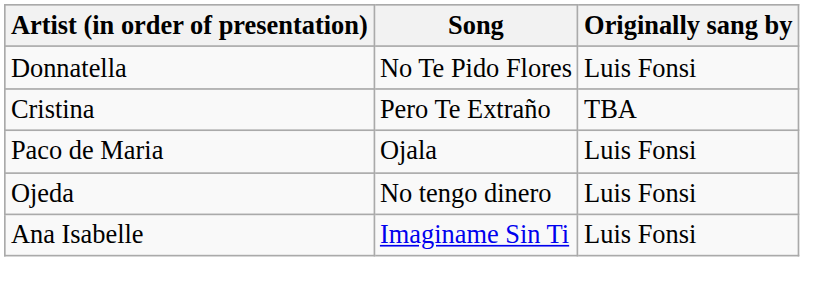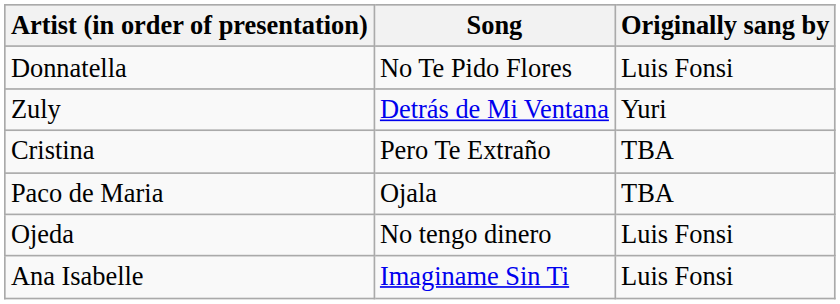 <table class="wikitable sortable">
 <tr>
 <th>Artist (in order of presentation)</th>
 <th>Song</th>
 <th>Originally sang by</th>
 </tr>
 <tr>
 <td>Donnatella</td>
 <td>No Te Pido Flores</td>
 <td>Luis Fonsi</td>
 </tr>
 <tr>
+<td>Zuly</td>
+<td><a href='#'>Detrás de Mi Ventana</a></td>
+<td>Yuri</td>
+</tr>
+<tr>
 <td>Cristina</td>
 <td>Pero Te Extraño</td>
 <td>TBA</td>
 </tr>
 <tr>
 <td>Paco de Maria</td>
 <td>Ojala</td>
-<td>Luis Fonsi</td>
+<td>TBA</td>
 </tr>
 <tr>
 <td>Ojeda</td>
 <td>No tengo dinero</td>
 <td>Luis Fonsi</td>
 </tr>
 <tr>
 <td>Ana Isabelle</td>
 <td><a href='#'>Imaginame Sin Ti</a></td>
 <td>Luis Fonsi</td>
 </tr>
 </table>
